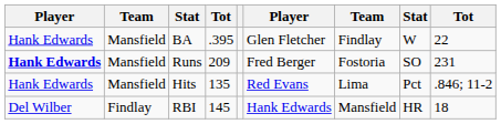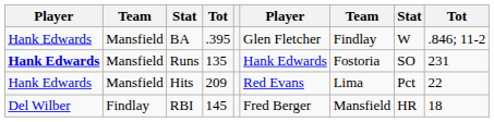 <table class="wikitable">
 <tr>
 <th>Player</th>
 <th>Team</th>
 <th>Stat</th>
 <th>Tot</th>
 <th></th>
 <th>Player</th>
 <th>Team</th>
 <th>Stat</th>
 <th>Tot</th>
 </tr>
 <tr>
 <td><a href='#'>Hank Edwards</a></td>
 <td>Mansfield</td>
 <td>BA</td>
 <td>.395</td>
 <td></td>
 <td>Glen Fletcher</td>
 <td>Findlay</td>
 <td>W</td>
-<td>22</td>
+<td>.846; 11-2</td>
 </tr>
 <tr>
 <td><strong><a href='#'>Hank Edwards</a></strong></td>
 <td>Mansfield</td>
 <td>Runs</td>
-<td>209</td>
+<td>135</td>
 <td></td>
-<td>Fred Berger</td>
+<td><a href='#'>Hank Edwards</a></td>
 <td>Fostoria</td>
 <td>SO</td>
 <td>231</td>
 </tr>
 <tr>
 <td><a href='#'>Hank Edwards</a></td>
 <td>Mansfield</td>
 <td>Hits</td>
-<td>135</td>
+<td>209</td>
 <td></td>
 <td><a href='#'>Red Evans</a></td>
 <td>Lima</td>
 <td>Pct</td>
-<td>.846; 11-2</td>
+<td>22</td>
 </tr>
 <tr>
 <td><a href='#'>Del Wilber</a></td>
 <td>Findlay</td>
 <td>RBI</td>
 <td>145</td>
 <td></td>
-<td><a href='#'>Hank Edwards</a></td>
+<td>Fred Berger</td>
 <td>Mansfield</td>
 <td>HR</td>
 <td>18</td>
 </tr>
 </table>
